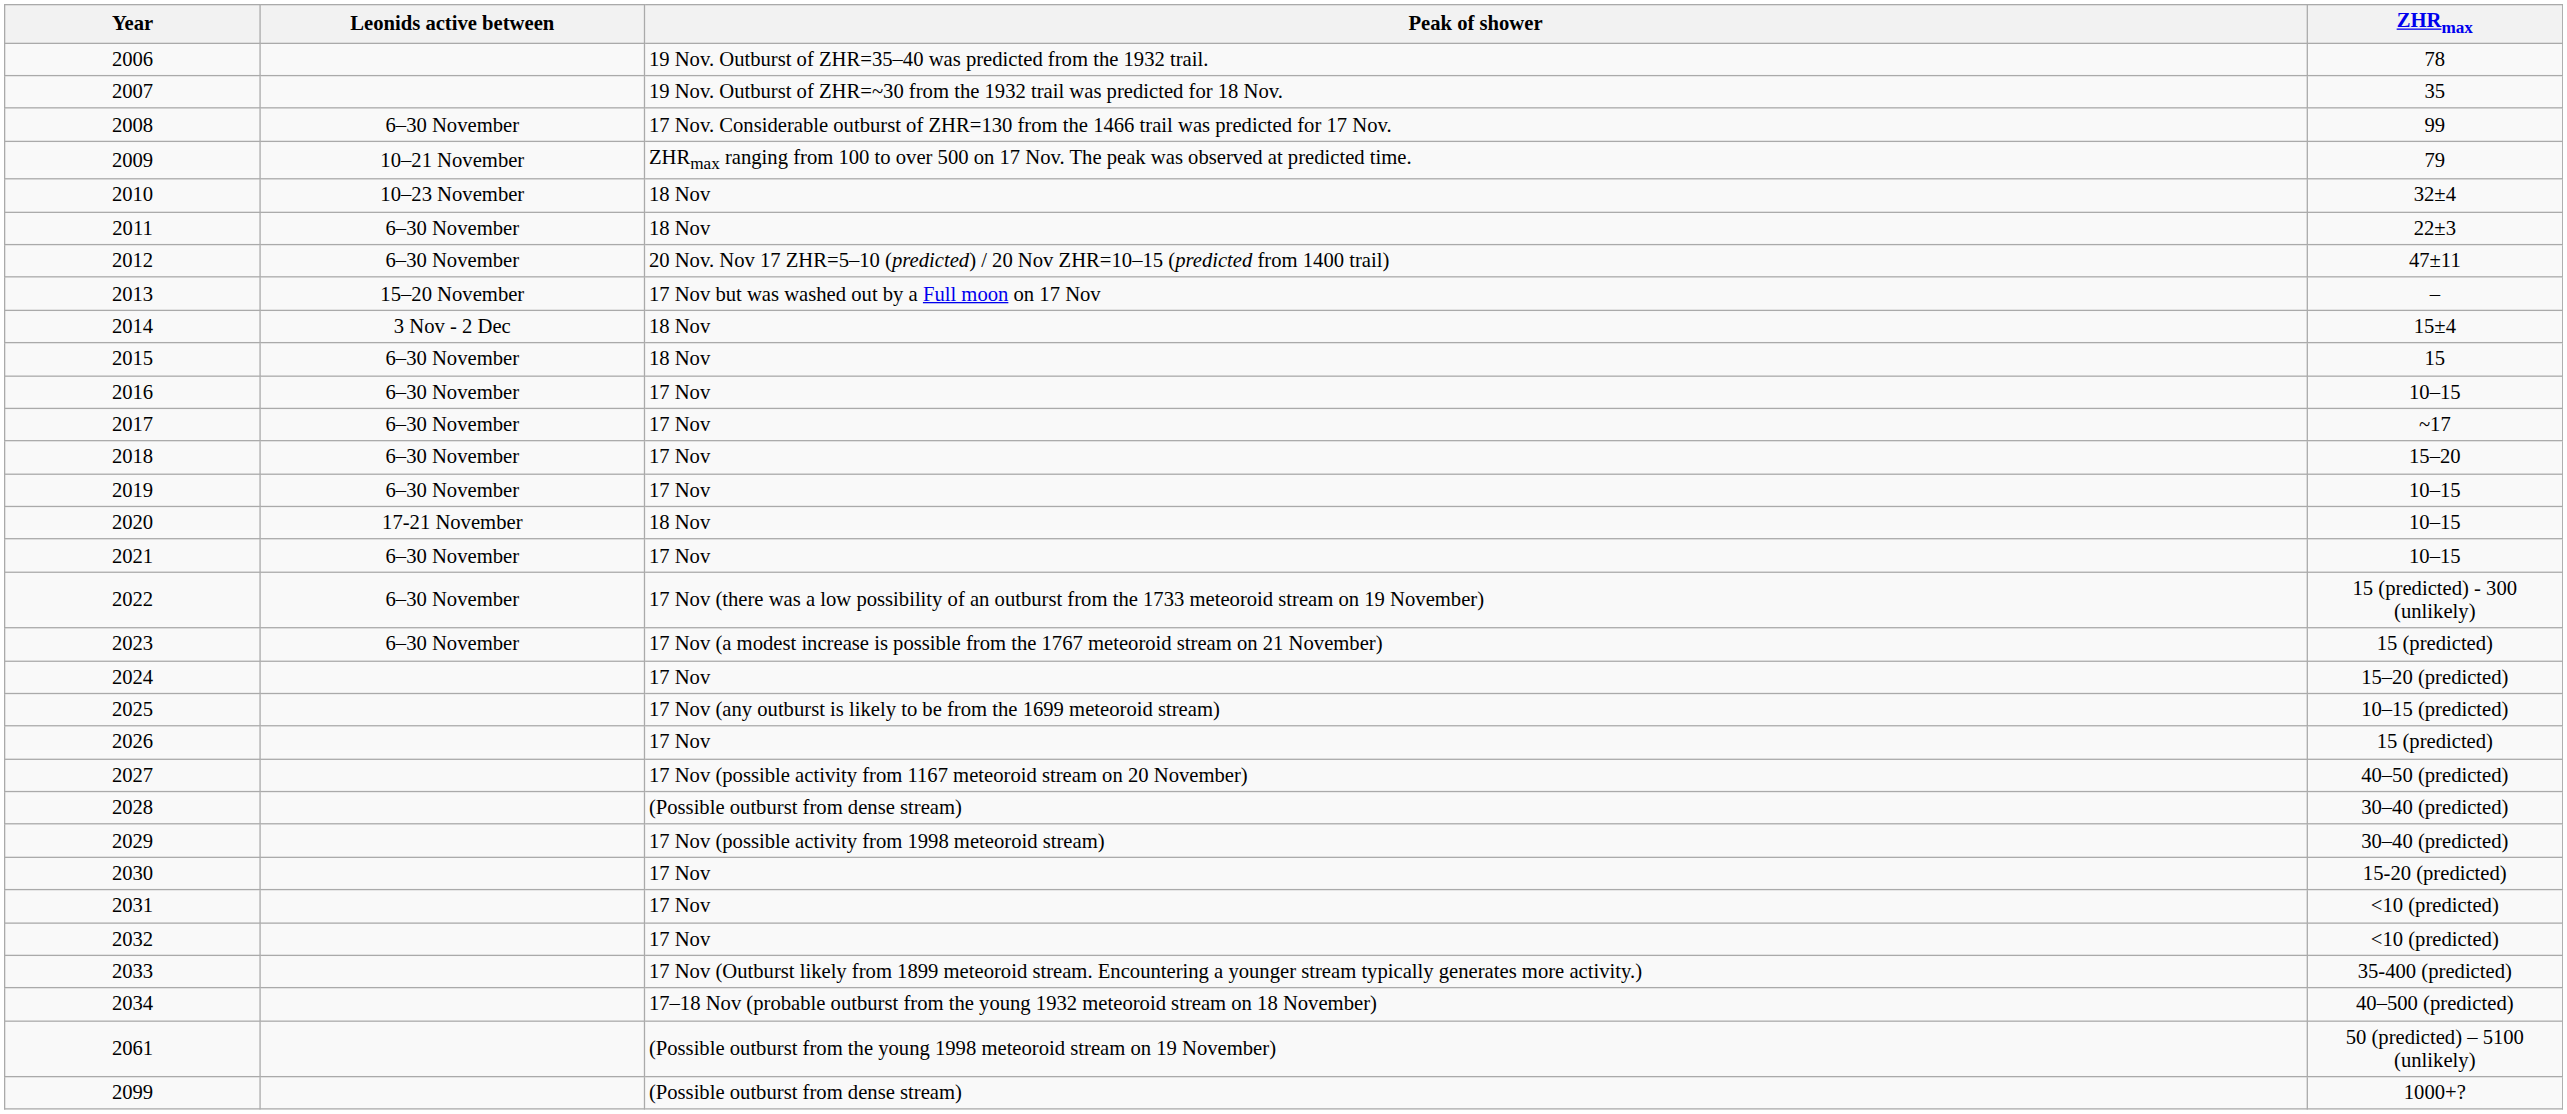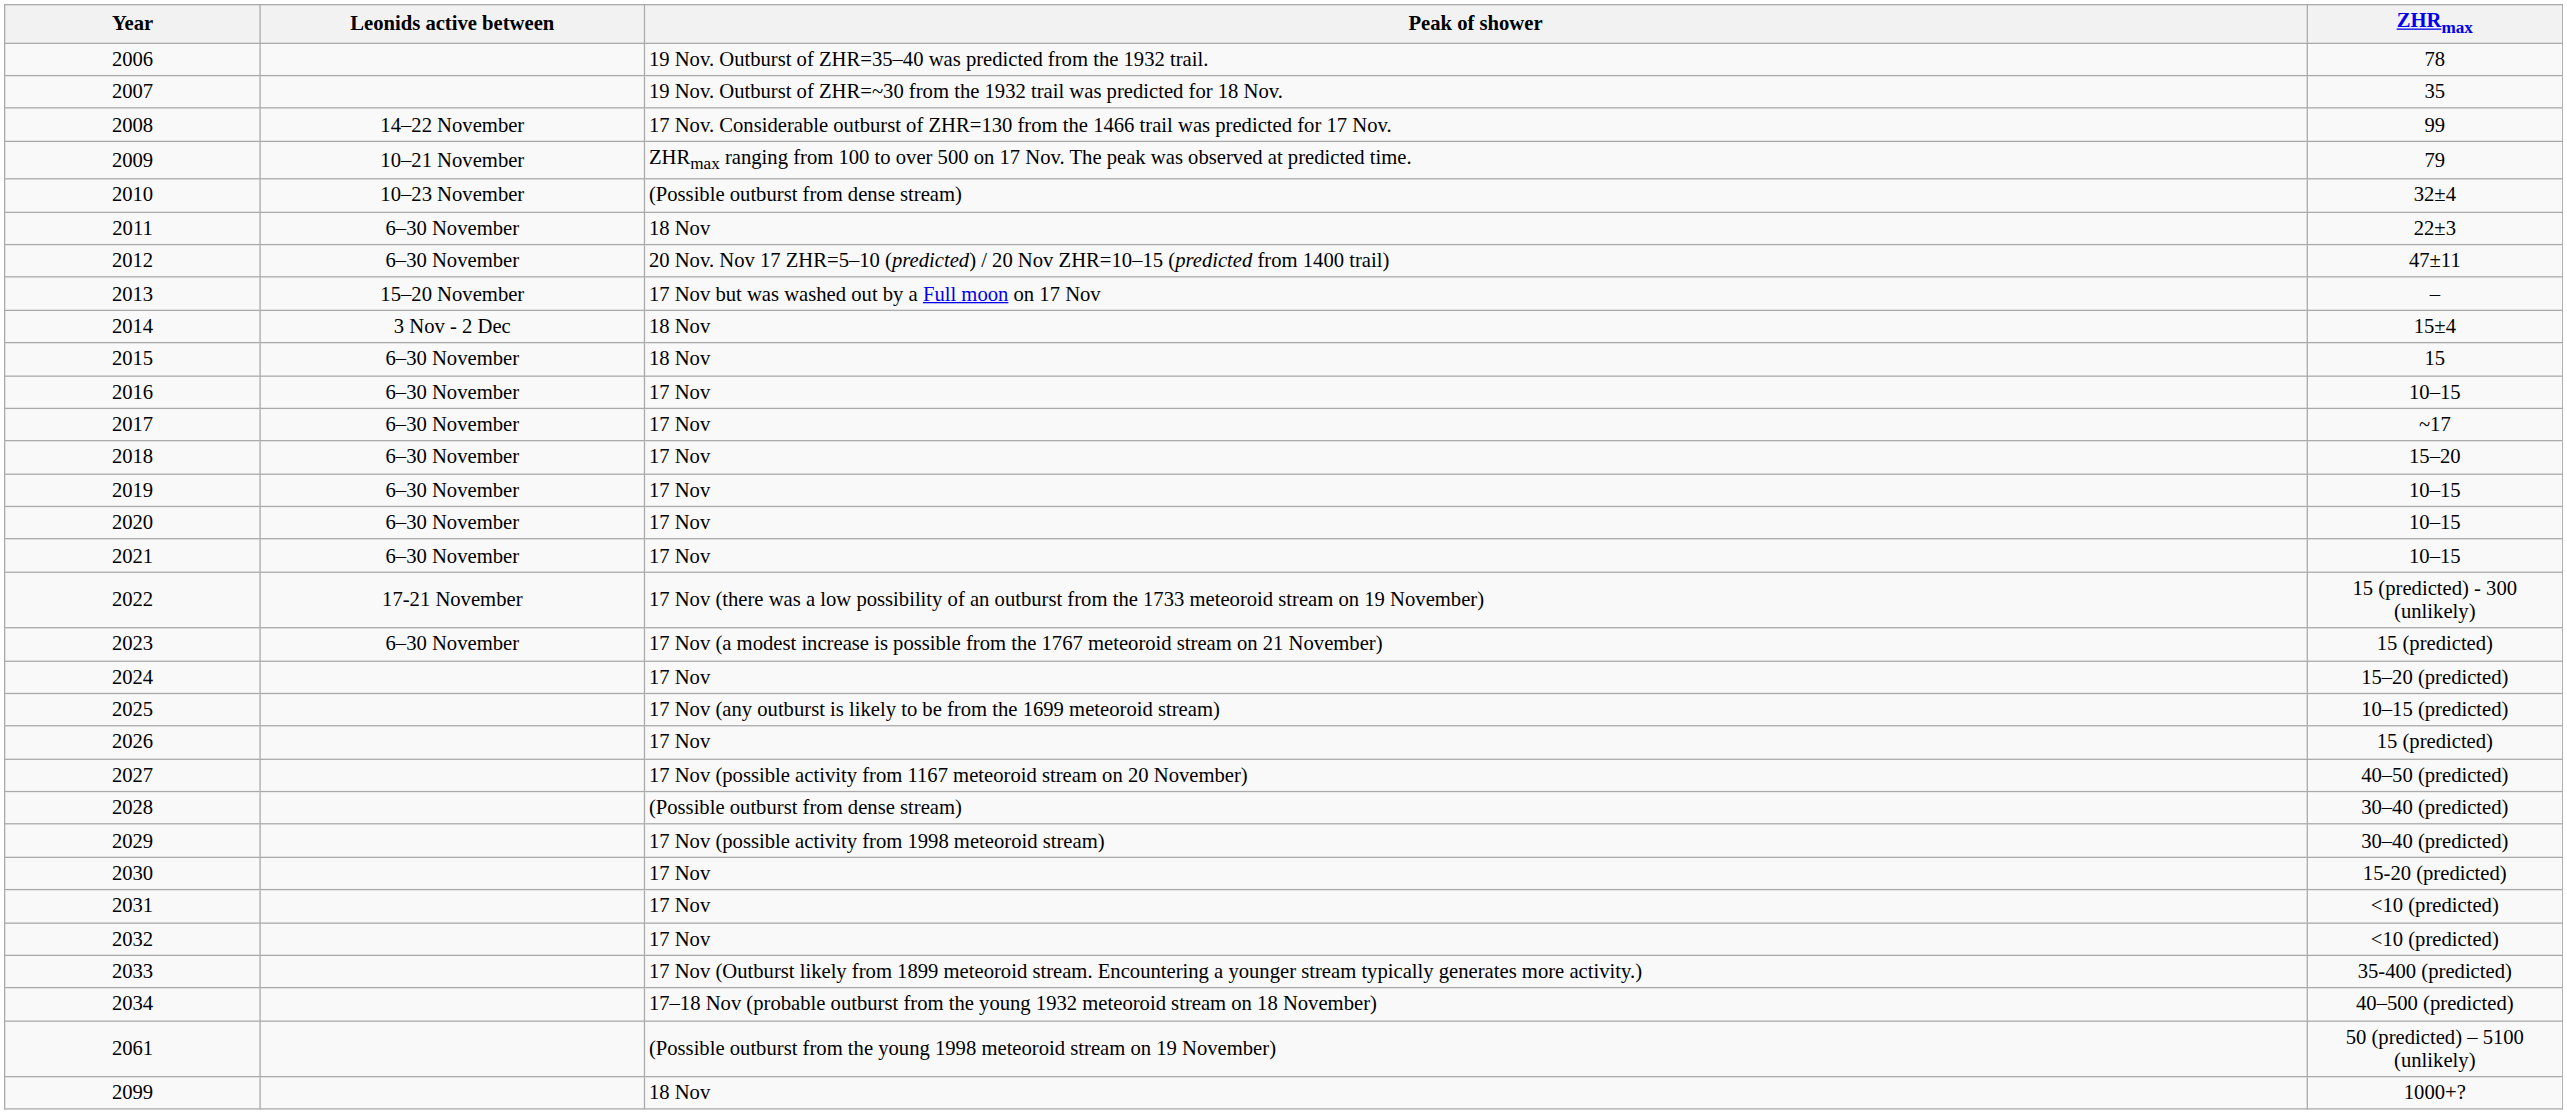 <table style="margin:auto;" | class="wikitable">
 <tr>
 <th width="10%">Year</th>
 <th width="15%">Leonids active between</th>
 <th width="65%">Peak of shower</th>
 <th width="10%"><a href='#'>ZHR<sub>max</sub></a></th>
 </tr>
 <tr>
 <td align="center">2006</td>
 <td align="center"></td>
 <td>19 Nov. Outburst of ZHR=35–40 was predicted from the 1932 trail.</td>
 <td align="center">78</td>
 </tr>
 <tr>
 <td align="center">2007</td>
 <td align="center"></td>
 <td>19 Nov. Outburst of ZHR=~30 from the 1932 trail was predicted for 18 Nov.</td>
 <td align="center">35</td>
 </tr>
 <tr>
 <td align="center">2008</td>
-<td align="center">6–30 November</td>
+<td align="center">14–22 November</td>
 <td>17 Nov. Considerable outburst of ZHR=130 from the 1466 trail was predicted for 17 Nov.</td>
 <td align="center">99</td>
 </tr>
 <tr>
 <td align="center">2009</td>
 <td align="center">10–21 November</td>
 <td>ZHR<sub>max</sub> ranging from 100 to over 500 on 17 Nov. The peak was observed at predicted time.</td>
 <td align="center">79</td>
 </tr>
 <tr>
 <td align="center">2010</td>
 <td align="center">10–23 November</td>
-<td>18 Nov</td>
+<td>(Possible outburst from dense stream)</td>
 <td align="center">32±4</td>
 </tr>
 <tr>
 <td align="center">2011</td>
 <td align="center">6–30 November</td>
 <td>18 Nov</td>
 <td align="center">22±3</td>
 </tr>
 <tr>
 <td align="center">2012</td>
 <td align="center">6–30 November</td>
 <td>20 Nov. Nov 17 ZHR=5–10 (<em>predicted</em>) / 20 Nov ZHR=10–15 (<em>predicted</em> from 1400 trail)</td>
 <td align="center">47±11</td>
 </tr>
 <tr>
 <td align="center">2013</td>
 <td align="center">15–20 November</td>
 <td>17 Nov but was washed out by a <a href='#'>Full moon</a> on 17 Nov</td>
 <td align="center">–</td>
 </tr>
 <tr>
 <td align="center">2014</td>
 <td align="center">3 Nov - 2 Dec</td>
 <td>18 Nov</td>
 <td align="center">15±4</td>
 </tr>
 <tr>
 <td align="center">2015</td>
 <td align="center">6–30 November</td>
 <td>18 Nov</td>
 <td align="center">15</td>
 </tr>
 <tr>
 <td align="center">2016</td>
 <td align="center">6–30 November</td>
 <td>17 Nov</td>
 <td align="center">10–15</td>
 </tr>
 <tr>
 <td align="center">2017</td>
 <td align="center">6–30 November</td>
 <td>17 Nov</td>
 <td align="center">~17</td>
 </tr>
 <tr>
 <td align="center">2018</td>
 <td align="center">6–30 November</td>
 <td>17 Nov</td>
 <td align="center">15–20</td>
 </tr>
 <tr>
 <td align="center">2019</td>
 <td align="center">6–30 November</td>
 <td>17 Nov</td>
 <td align="center">10–15</td>
 </tr>
 <tr>
 <td align="center">2020</td>
-<td align="center">17-21 November</td>
-<td>18 Nov</td>
+<td align="center">6–30 November</td>
+<td>17 Nov</td>
 <td align="center">10–15</td>
 </tr>
 <tr>
 <td align="center">2021</td>
 <td align="center">6–30 November</td>
 <td>17 Nov</td>
 <td align="center">10–15</td>
 </tr>
 <tr>
 <td align="center">2022</td>
-<td align="center">6–30 November</td>
+<td align="center">17-21 November</td>
 <td>17 Nov (there was a low possibility of an outburst from the 1733 meteoroid stream on 19 November)</td>
 <td align="center">15 (predicted) - 300 (unlikely)</td>
 </tr>
 <tr>
 <td align="center">2023</td>
 <td align="center">6–30 November</td>
 <td>17 Nov (a modest increase is possible from the 1767 meteoroid stream on 21 November)</td>
 <td align="center">15 (predicted)</td>
 </tr>
 <tr>
 <td align="center">2024</td>
 <td align="center"></td>
 <td>17 Nov</td>
 <td align="center">15–20 (predicted)</td>
 </tr>
 <tr>
 <td align="center">2025</td>
 <td align="center"></td>
 <td>17 Nov (any outburst is likely to be from the 1699 meteoroid stream)</td>
 <td align="center">10–15 (predicted)</td>
 </tr>
 <tr>
 <td align="center">2026</td>
 <td align="center"></td>
 <td>17 Nov</td>
 <td align="center">15 (predicted)</td>
 </tr>
 <tr>
 <td align="center">2027</td>
 <td align="center"></td>
 <td>17 Nov (possible activity from 1167 meteoroid stream on 20 November)</td>
 <td align="center">40–50 (predicted)</td>
 </tr>
 <tr>
 <td align="center">2028</td>
 <td align="center"></td>
 <td>(Possible outburst from dense stream)</td>
 <td align="center">30–40 (predicted)</td>
 </tr>
 <tr>
 <td align="center">2029</td>
 <td align="center"></td>
 <td>17 Nov (possible activity from 1998 meteoroid stream)</td>
 <td align="center">30–40 (predicted)</td>
 </tr>
 <tr>
 <td align="center">2030</td>
 <td align="center"></td>
 <td>17 Nov</td>
 <td align="center">15-20 (predicted)</td>
 </tr>
 <tr>
 <td align="center">2031</td>
 <td align="center"></td>
 <td>17 Nov</td>
 <td align="center"><10 (predicted)</td>
 </tr>
 <tr>
 <td align="center">2032</td>
 <td align="center"></td>
 <td>17 Nov</td>
 <td align="center"><10 (predicted)</td>
 </tr>
 <tr>
 <td align="center">2033</td>
 <td align="center"></td>
 <td>17 Nov (Outburst likely from 1899 meteoroid stream. Encountering a younger stream typically generates more activity.)</td>
 <td align="center">35-400 (predicted)</td>
 </tr>
 <tr>
 <td align="center">2034</td>
 <td align="center"></td>
 <td>17–18 Nov (probable outburst from the young 1932 meteoroid stream on 18 November)</td>
 <td align="center">40–500 (predicted)</td>
 </tr>
 <tr>
 <td align="center">2061</td>
 <td align="center"></td>
 <td>(Possible outburst from the young 1998 meteoroid stream on 19 November)</td>
 <td align="center">50 (predicted) – 5100 (unlikely)</td>
 </tr>
 <tr>
 <td align="center">2099</td>
 <td align="center"></td>
-<td>(Possible outburst from dense stream)</td>
+<td>18 Nov</td>
 <td align="center">1000+?</td>
 </tr>
 </table>
